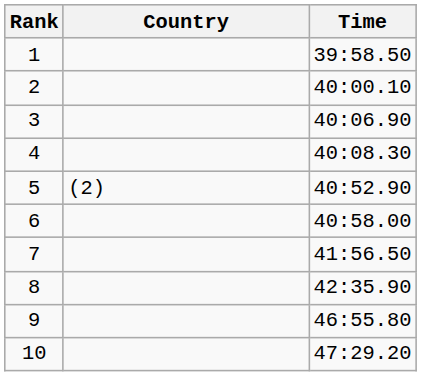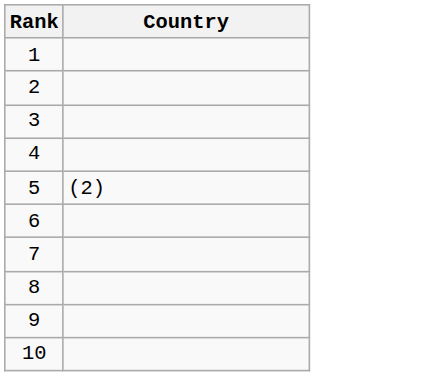 <table class="wikitable" style="text-align:center">
 <tr>
 <th>Rank</th>
 <th width=150>Country</th>
-<th width=5em>Time</th>
 </tr>
 <tr>
 <td>1</td>
 <td align=left></td>
-<td>39:58.50</td>
 </tr>
 <tr>
 <td>2</td>
 <td align=left></td>
-<td>40:00.10</td>
 </tr>
 <tr>
 <td>3</td>
 <td align=left></td>
-<td>40:06.90</td>
 </tr>
 <tr>
 <td>4</td>
 <td align=left></td>
-<td>40:08.30</td>
 </tr>
 <tr>
 <td>5</td>
 <td align=left> (2)</td>
-<td>40:52.90</td>
 </tr>
 <tr>
 <td>6</td>
 <td align=left></td>
-<td>40:58.00</td>
 </tr>
 <tr>
 <td>7</td>
 <td align=left></td>
-<td>41:56.50</td>
 </tr>
 <tr>
 <td>8</td>
 <td align=left></td>
-<td>42:35.90</td>
 </tr>
 <tr>
 <td>9</td>
 <td align=left></td>
-<td>46:55.80</td>
 </tr>
 <tr>
 <td>10</td>
 <td align=left></td>
-<td>47:29.20</td>
 </tr>
 </table>
